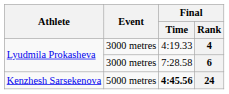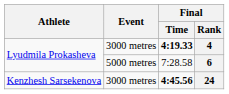 <table class="wikitable" style="font-size:90%">
 <tr>
 <th rowspan="2">Athlete</th>
 <th rowspan="2">Event</th>
 <th colspan="2">Final</th>
 </tr>
 <tr>
 <th>Time</th>
 <th>Rank</th>
 </tr>
 <tr>
 <td rowspan=2><a href='#'>Lyudmila Prokasheva</a></td>
 <td>3000 metres</td>
-<td align="center">4:19.33</td>
+<td align="center"><strong>4:19.33</strong></td>
 <th align="center">4</th>
 </tr>
 <tr>
-<td>3000 metres</td>
+<td>5000 metres</td>
 <td align="center">7:28.58</td>
 <th align="center">6</th>
 </tr>
 <tr>
 <td><a href='#'>Kenzhesh Sarsekenova</a></td>
-<td>5000 metres</td>
+<td>3000 metres</td>
 <td align="center"><strong>4:45.56</strong></td>
 <th align="center">24</th>
 </tr>
 </table>
